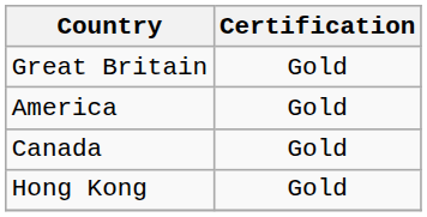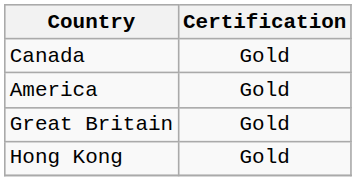 <table class="wikitable">
 <tr>
 <th align="left">Country</th>
 <th align="left">Certification</th>
 </tr>
 <tr>
-<td align="left">Great Britain</td>
+<td align="left">Canada</td>
 <td align="center">Gold</td>
 </tr>
 <tr>
 <td align="left">America</td>
 <td align="center">Gold</td>
 </tr>
 <tr>
-<td align="left">Canada</td>
+<td align="left">Great Britain</td>
 <td align="center">Gold</td>
 </tr>
 <tr>
 <td align="left">Hong Kong</td>
 <td align="center">Gold</td>
 </tr>
 <tr>
 </tr>
 </table>
